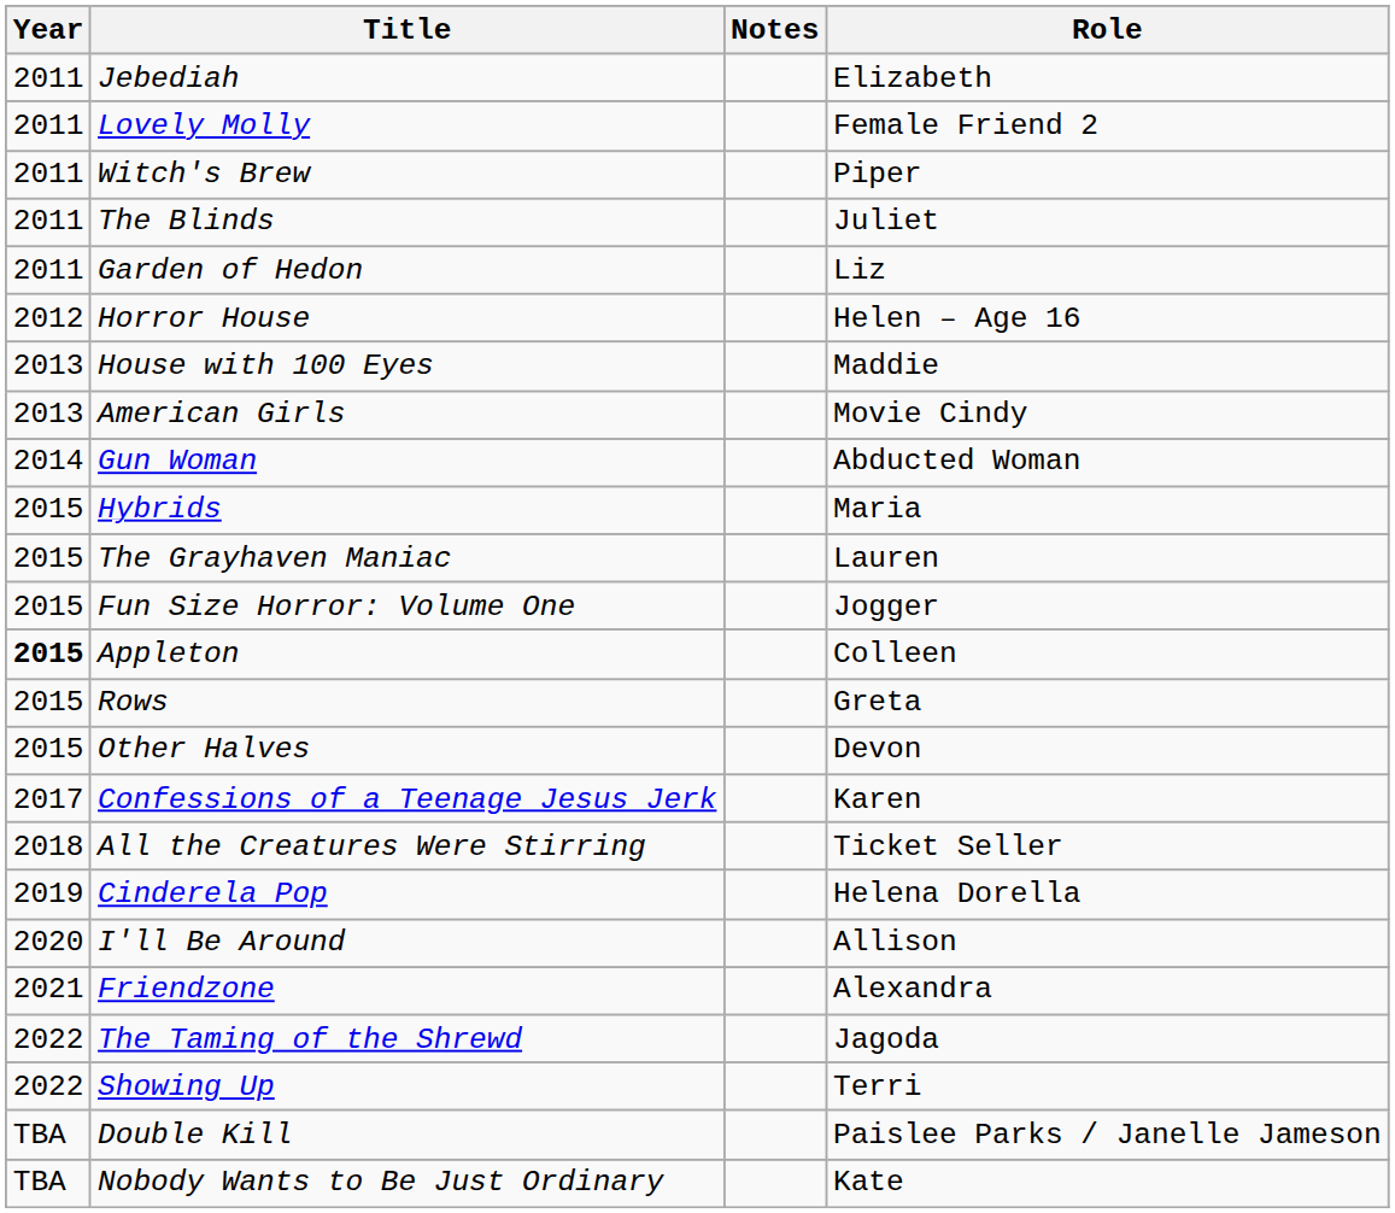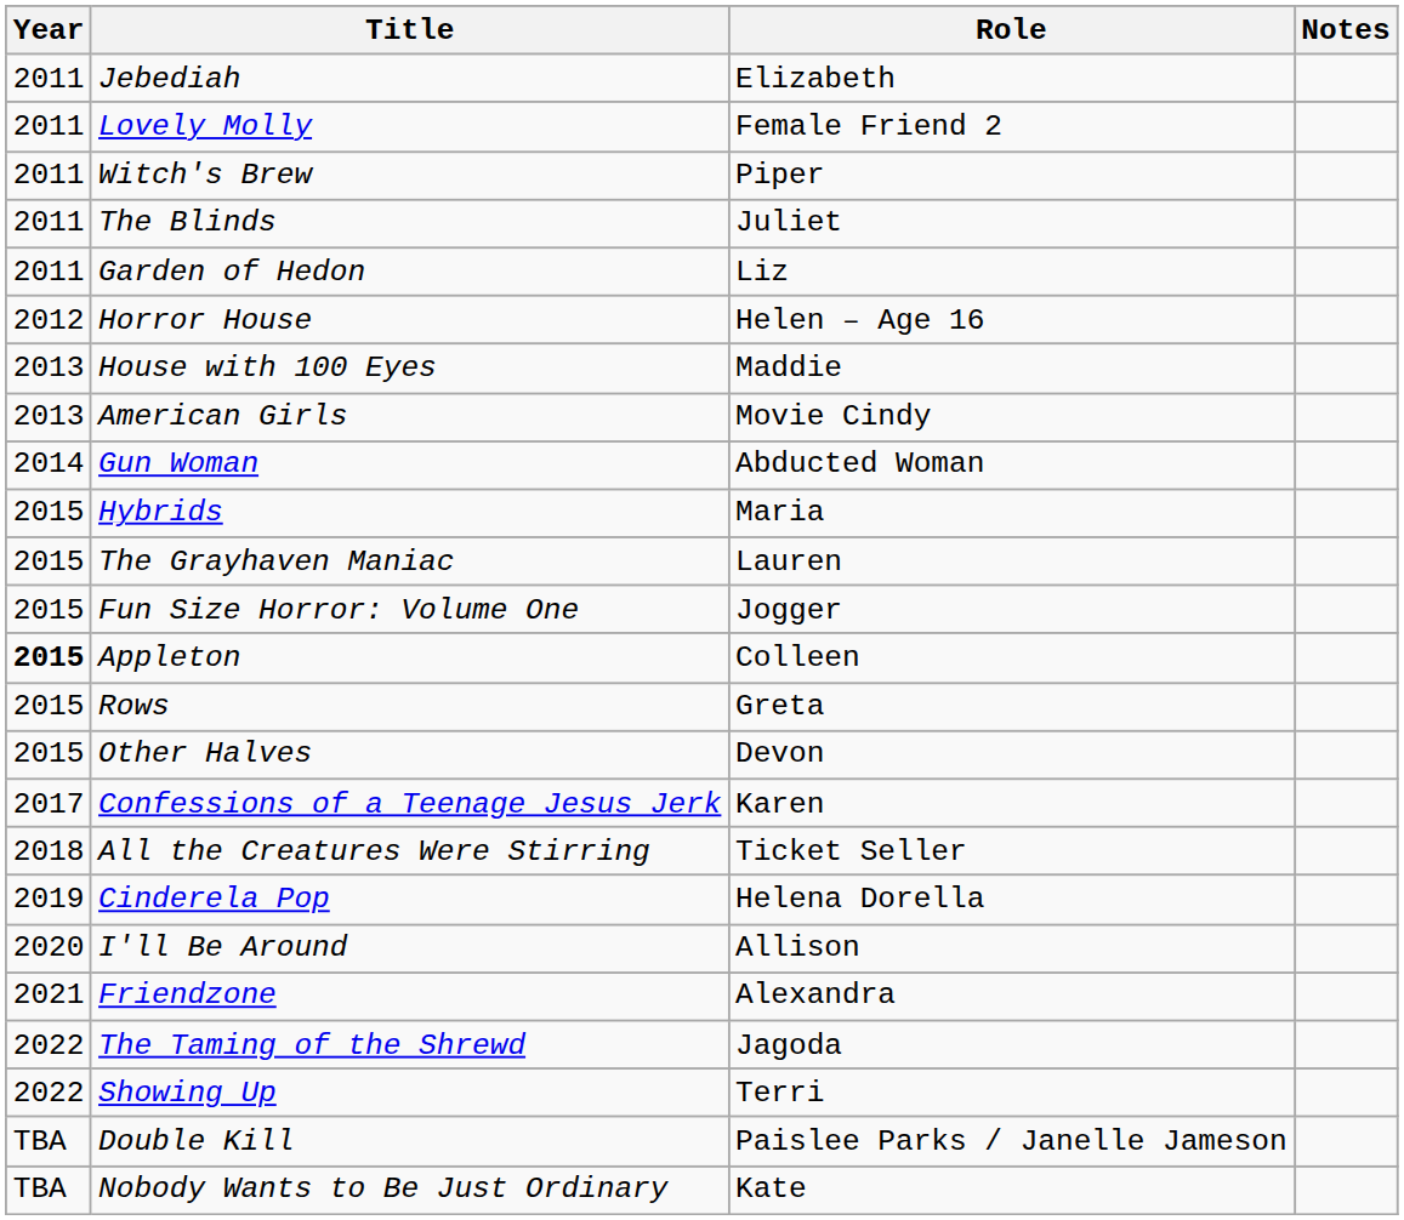 <table class="wikitable sortable">
 <tr>
 <th>Year</th>
 <th>Title</th>
+<th>Role</th>
 <th>Notes</th>
-<th>Role</th>
 </tr>
 <tr>
 <td>2011</td>
 <td><em>Jebediah</em></td>
+<td>Elizabeth</td>
 <td></td>
-<td>Elizabeth</td>
 </tr>
 <tr>
 <td>2011</td>
 <td><em><a href='#'>Lovely Molly</a></em></td>
+<td>Female Friend 2</td>
 <td></td>
-<td>Female Friend 2</td>
 </tr>
 <tr>
 <td>2011</td>
 <td><em>Witch's Brew</em></td>
+<td>Piper</td>
 <td></td>
-<td>Piper</td>
 </tr>
 <tr>
 <td>2011</td>
 <td><em>The Blinds</em></td>
+<td>Juliet</td>
 <td></td>
-<td>Juliet</td>
 </tr>
 <tr>
 <td>2011</td>
 <td><em>Garden of Hedon</em></td>
+<td>Liz</td>
 <td></td>
-<td>Liz</td>
 </tr>
 <tr>
 <td>2012</td>
 <td><em>Horror House</em></td>
+<td>Helen – Age 16</td>
 <td></td>
-<td>Helen – Age 16</td>
 </tr>
 <tr>
 <td>2013</td>
 <td><em>House with 100 Eyes</em></td>
+<td>Maddie</td>
 <td></td>
-<td>Maddie</td>
 </tr>
 <tr>
 <td>2013</td>
 <td><em>American Girls</em></td>
+<td>Movie Cindy</td>
 <td></td>
-<td>Movie Cindy</td>
 </tr>
 <tr>
 <td>2014</td>
 <td><em><a href='#'>Gun Woman</a></em></td>
+<td>Abducted Woman</td>
 <td></td>
-<td>Abducted Woman</td>
 </tr>
 <tr>
 <td>2015</td>
 <td><a href='#'><em>Hybrids</em></a></td>
+<td>Maria</td>
 <td></td>
-<td>Maria</td>
 </tr>
 <tr>
 <td>2015</td>
 <td><em>The Grayhaven Maniac</em></td>
+<td>Lauren</td>
 <td></td>
-<td>Lauren</td>
 </tr>
 <tr>
 <td>2015</td>
 <td><em>Fun Size Horror: Volume One</em></td>
+<td>Jogger</td>
 <td></td>
-<td>Jogger</td>
 </tr>
 <tr>
 <td><strong>2015</strong></td>
 <td><em>Appleton</em></td>
+<td>Colleen</td>
 <td></td>
-<td>Colleen</td>
 </tr>
 <tr>
 <td>2015</td>
 <td><em>Rows</em></td>
+<td>Greta</td>
 <td></td>
-<td>Greta</td>
 </tr>
 <tr>
 <td>2015</td>
 <td><em>Other Halves</em></td>
+<td>Devon</td>
 <td></td>
-<td>Devon</td>
 </tr>
 <tr>
 <td>2017</td>
 <td><em><a href='#'>Confessions of a Teenage Jesus Jerk</a></em></td>
+<td>Karen</td>
 <td></td>
-<td>Karen</td>
 </tr>
 <tr>
 <td>2018</td>
 <td><em>All the Creatures Were Stirring</em></td>
+<td>Ticket Seller</td>
 <td></td>
-<td>Ticket Seller</td>
 </tr>
 <tr>
 <td>2019</td>
 <td><em><a href='#'>Cinderela Pop</a></em></td>
+<td>Helena Dorella</td>
 <td></td>
-<td>Helena Dorella</td>
 </tr>
 <tr>
 <td>2020</td>
 <td><em>I'll Be Around</em></td>
+<td>Allison</td>
 <td></td>
-<td>Allison</td>
 </tr>
 <tr>
 <td>2021</td>
 <td><a href='#'><em>Friendzone</em></a></td>
+<td>Alexandra</td>
 <td></td>
-<td>Alexandra</td>
 </tr>
 <tr>
 <td>2022</td>
 <td><em><a href='#'>The Taming of the Shrewd</a></em></td>
+<td>Jagoda</td>
 <td></td>
-<td>Jagoda</td>
 </tr>
 <tr>
 <td>2022</td>
 <td><a href='#'><em>Showing Up</em></a></td>
+<td>Terri</td>
 <td></td>
-<td>Terri</td>
 </tr>
 <tr>
 <td>TBA</td>
 <td><em>Double Kill</em></td>
+<td>Paislee Parks / Janelle Jameson</td>
 <td></td>
-<td>Paislee Parks / Janelle Jameson</td>
 </tr>
 <tr>
 <td>TBA</td>
 <td><em>Nobody Wants to Be Just Ordinary</em></td>
+<td>Kate</td>
 <td></td>
-<td>Kate</td>
 </tr>
 </table>
